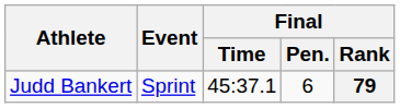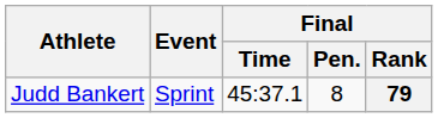 <table class="wikitable" style="font-size:90%">
 <tr>
 <th scope=col rowspan="2">Athlete</th>
 <th scope=col rowspan="2">Event</th>
 <th scope=col colspan="3">Final</th>
 </tr>
 <tr>
 <th>Time</th>
 <th>Pen.</th>
 <th>Rank</th>
 </tr>
 <tr>
 <td><a href='#'>Judd Bankert</a></td>
 <td><a href='#'>Sprint</a></td>
 <td align="center">45:37.1</td>
-<td align="center">6</td>
+<td align="center">8</td>
 <th align="center">79</th>
 </tr>
 </table>
